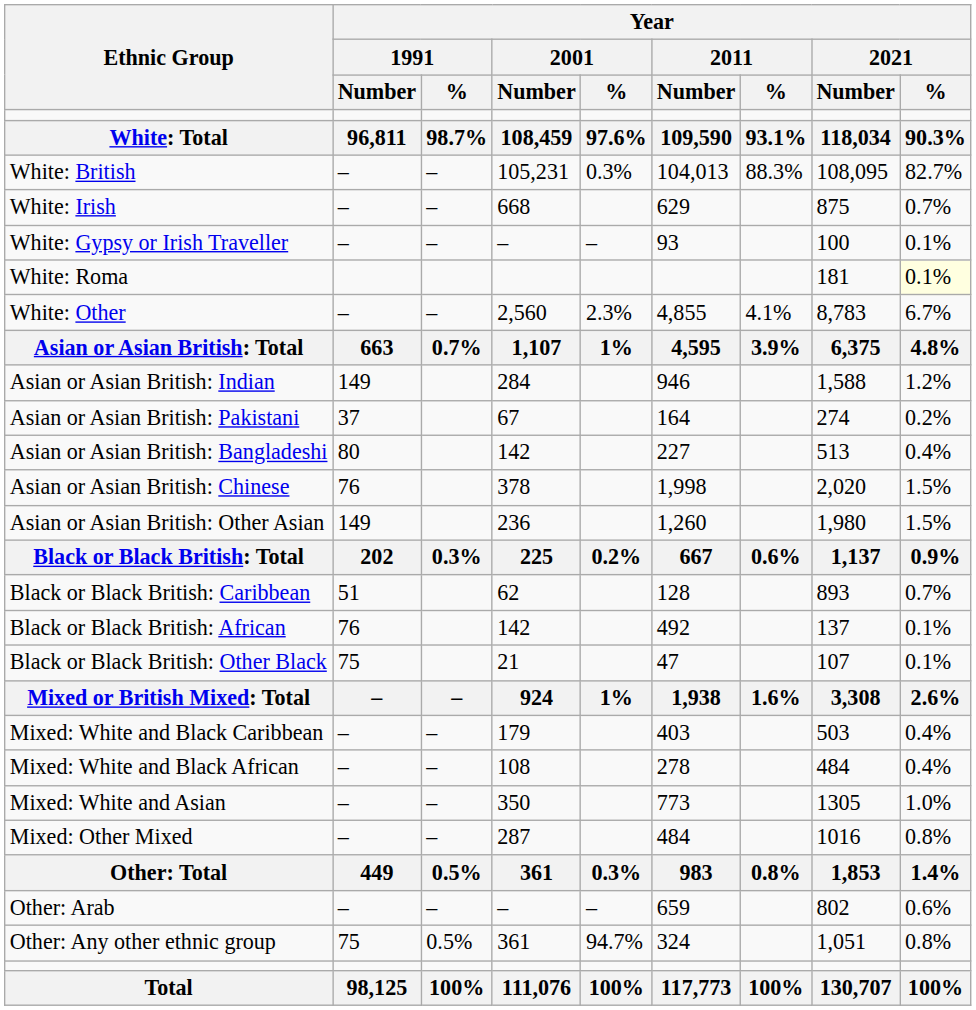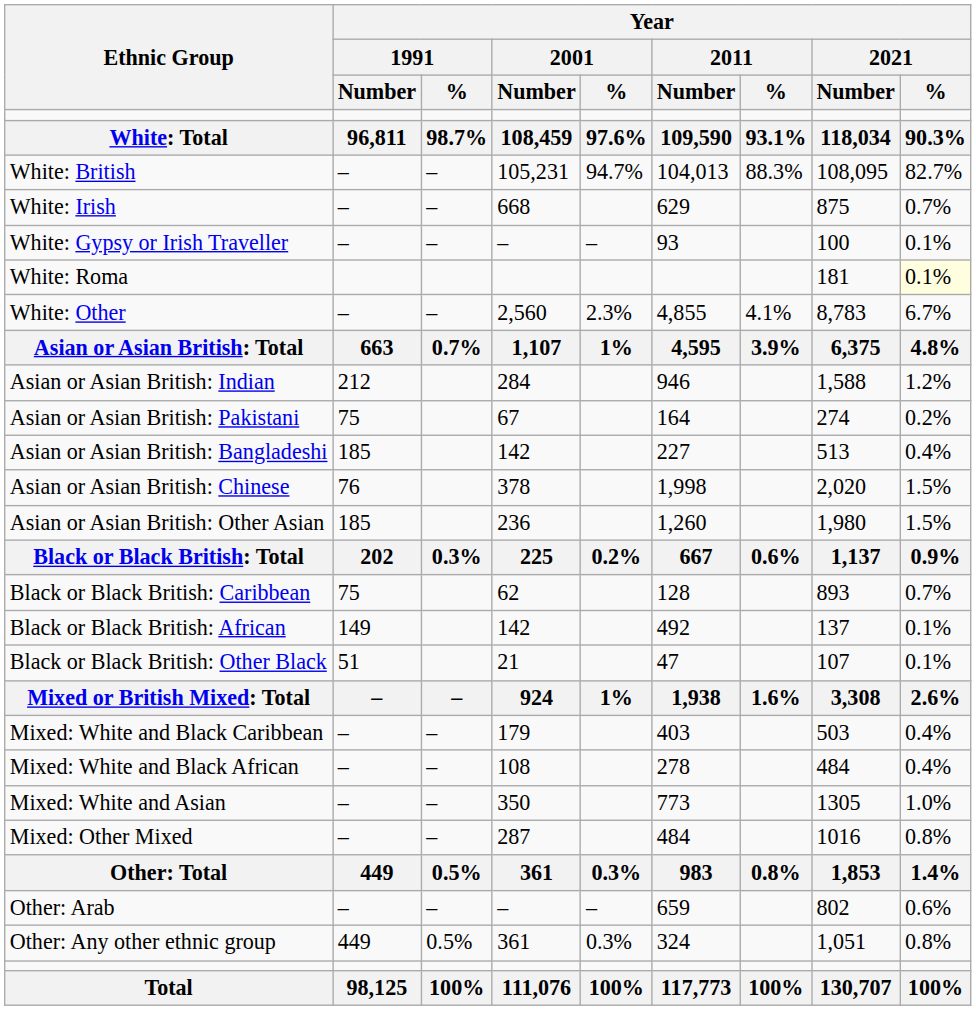 <table class="wikitable sortable mw-collapsible mw-collapsed">
 <tr>
 <th rowspan="3">Ethnic Group</th>
 <th colspan="8">Year</th>
 </tr>
 <tr>
 <th colspan="2">1991</th>
 <th colspan="2">2001</th>
 <th colspan="2">2011</th>
 <th colspan="2">2021</th>
 </tr>
 <tr>
 <th>Number</th>
 <th>%</th>
 <th>Number</th>
 <th>%</th>
 <th>Number</th>
 <th>%</th>
 <th>Number</th>
 <th>%</th>
 </tr>
 <tr>
 <td></td>
 <td></td>
 <td></td>
 <td></td>
 <td></td>
 <td></td>
 <td></td>
 <td></td>
 <td></td>
 </tr>
 <tr>
 <th><a href='#'>White</a>: Total</th>
 <th>96,811</th>
 <th>98.7%</th>
 <th>108,459</th>
 <th>97.6%</th>
 <th>109,590</th>
 <th>93.1%</th>
 <th>118,034</th>
 <th>90.3%</th>
 </tr>
 <tr>
 <td>White: <a href='#'>British</a></td>
 <td>–</td>
 <td>–</td>
 <td>105,231</td>
-<td>0.3%</td>
+<td>94.7%</td>
 <td>104,013</td>
 <td>88.3%</td>
 <td>108,095</td>
 <td>82.7%</td>
 </tr>
 <tr>
 <td>White: <a href='#'>Irish</a></td>
 <td>–</td>
 <td>–</td>
 <td>668</td>
 <td></td>
 <td>629</td>
 <td></td>
 <td>875</td>
 <td>0.7%</td>
 </tr>
 <tr>
 <td>White: <a href='#'>Gypsy or Irish Traveller</a></td>
 <td>–</td>
 <td>–</td>
 <td>–</td>
 <td>–</td>
 <td>93</td>
 <td></td>
 <td>100</td>
 <td>0.1%</td>
 </tr>
 <tr>
 <td>White: Roma</td>
 <td></td>
 <td></td>
 <td></td>
 <td></td>
 <td></td>
 <td></td>
 <td>181</td>
 <td style="background: lightyellow;">0.1%</td>
 </tr>
 <tr>
 <td>White: <a href='#'>Other</a></td>
 <td>–</td>
 <td>–</td>
 <td>2,560</td>
 <td>2.3%</td>
 <td>4,855</td>
 <td>4.1%</td>
 <td>8,783</td>
 <td>6.7%</td>
 </tr>
 <tr>
 <th><a href='#'>Asian or Asian British</a>: Total</th>
 <th>663</th>
 <th>0.7%</th>
 <th>1,107</th>
 <th>1%</th>
 <th>4,595</th>
 <th>3.9%</th>
 <th>6,375</th>
 <th>4.8%</th>
 </tr>
 <tr>
 <td>Asian or Asian British: <a href='#'>Indian</a></td>
-<td>149</td>
+<td>212</td>
 <td></td>
 <td>284</td>
 <td></td>
 <td>946</td>
 <td></td>
 <td>1,588</td>
 <td>1.2%</td>
 </tr>
 <tr>
 <td>Asian or Asian British: <a href='#'>Pakistani</a></td>
-<td>37</td>
+<td>75</td>
 <td></td>
 <td>67</td>
 <td></td>
 <td>164</td>
 <td></td>
 <td>274</td>
 <td>0.2%</td>
 </tr>
 <tr>
 <td>Asian or Asian British: <a href='#'>Bangladeshi</a></td>
-<td>80</td>
+<td>185</td>
 <td></td>
 <td>142</td>
 <td></td>
 <td>227</td>
 <td></td>
 <td>513</td>
 <td>0.4%</td>
 </tr>
 <tr>
 <td>Asian or Asian British: <a href='#'>Chinese</a></td>
 <td>76</td>
 <td></td>
 <td>378</td>
 <td></td>
 <td>1,998</td>
 <td></td>
 <td>2,020</td>
 <td>1.5%</td>
 </tr>
 <tr>
 <td>Asian or Asian British: Other Asian</td>
-<td>149</td>
+<td>185</td>
 <td></td>
 <td>236</td>
 <td></td>
 <td>1,260</td>
 <td></td>
 <td>1,980</td>
 <td>1.5%</td>
 </tr>
 <tr>
 <th><a href='#'>Black or Black British</a>: Total</th>
 <th>202</th>
 <th>0.3%</th>
 <th>225</th>
 <th>0.2%</th>
 <th>667</th>
 <th>0.6%</th>
 <th>1,137</th>
 <th>0.9%</th>
 </tr>
 <tr>
 <td>Black or Black British: <a href='#'>Caribbean</a></td>
-<td>51</td>
+<td>75</td>
 <td></td>
 <td>62</td>
 <td></td>
 <td>128</td>
 <td></td>
 <td>893</td>
 <td>0.7%</td>
 </tr>
 <tr>
 <td>Black or Black British: <a href='#'>African</a></td>
-<td>76</td>
+<td>149</td>
 <td></td>
 <td>142</td>
 <td></td>
 <td>492</td>
 <td></td>
 <td>137</td>
 <td>0.1%</td>
 </tr>
 <tr>
 <td>Black or Black British: <a href='#'>Other Black</a></td>
-<td>75</td>
+<td>51</td>
 <td></td>
 <td>21</td>
 <td></td>
 <td>47</td>
 <td></td>
 <td>107</td>
 <td>0.1%</td>
 </tr>
 <tr>
 <th><a href='#'>Mixed or British Mixed</a>: Total</th>
 <th>–</th>
 <th>–</th>
 <th>924</th>
 <th>1%</th>
 <th>1,938</th>
 <th>1.6%</th>
 <th>3,308</th>
 <th>2.6%</th>
 </tr>
 <tr>
 <td>Mixed: White and Black Caribbean</td>
 <td>–</td>
 <td>–</td>
 <td>179</td>
 <td></td>
 <td>403</td>
 <td></td>
 <td>503</td>
 <td>0.4%</td>
 </tr>
 <tr>
 <td>Mixed: White and Black African</td>
 <td>–</td>
 <td>–</td>
 <td>108</td>
 <td></td>
 <td>278</td>
 <td></td>
 <td>484</td>
 <td>0.4%</td>
 </tr>
 <tr>
 <td>Mixed: White and Asian</td>
 <td>–</td>
 <td>–</td>
 <td>350</td>
 <td></td>
 <td>773</td>
 <td></td>
 <td>1305</td>
 <td>1.0%</td>
 </tr>
 <tr>
 <td>Mixed: Other Mixed</td>
 <td>–</td>
 <td>–</td>
 <td>287</td>
 <td></td>
 <td>484</td>
 <td></td>
 <td>1016</td>
 <td>0.8%</td>
 </tr>
 <tr>
 <th>Other: Total</th>
 <th>449</th>
 <th>0.5%</th>
 <th>361</th>
 <th>0.3%</th>
 <th>983</th>
 <th>0.8%</th>
 <th>1,853</th>
 <th>1.4%</th>
 </tr>
 <tr>
 <td>Other: Arab</td>
 <td>–</td>
 <td>–</td>
 <td>–</td>
 <td>–</td>
 <td>659</td>
 <td></td>
 <td>802</td>
 <td>0.6%</td>
 </tr>
 <tr>
 <td>Other: Any other ethnic group</td>
-<td>75</td>
+<td>449</td>
 <td>0.5%</td>
 <td>361</td>
-<td>94.7%</td>
+<td>0.3%</td>
 <td>324</td>
 <td></td>
 <td>1,051</td>
 <td>0.8%</td>
 </tr>
 <tr>
 <td></td>
 <td></td>
 <td></td>
 <td></td>
 <td></td>
 <td></td>
 <td></td>
 <td></td>
 <td></td>
 </tr>
 <tr>
 <th>Total</th>
 <th>98,125</th>
 <th>100%</th>
 <th>111,076</th>
 <th>100%</th>
 <th>117,773</th>
 <th>100%</th>
 <th>130,707</th>
 <th>100%</th>
 </tr>
 </table>
